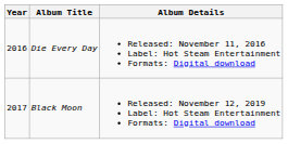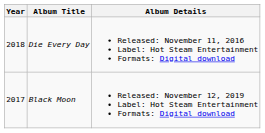 <table class="wikitable">
 <tr>
 <th>Year</th>
 <th>Album Title</th>
 <th>Album Details</th>
 </tr>
 <tr>
-<td>2016</td>
+<td>2018</td>
 <td><em>Die Every Day</em></td>
 <td><br><ul><li>Released: November 11, 2016</li><li>Label: Hot Steam Entertainment</li><li>Formats: <a href='#'>Digital download</a></li></ul></td>
 </tr>
 <tr>
 <td>2017</td>
 <td><em>Black Moon</em></td>
 <td><br><ul><li>Released: November 12, 2019</li><li>Label: Hot Steam Entertainment</li><li>Formats: <a href='#'>Digital download</a></li></ul></td>
 </tr>
 </table>
